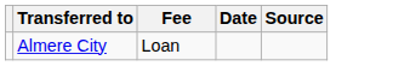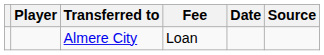 <table class="wikitable plainrowheaders sortable">
 <tr>
 <th></th>
+<th scope="col">Player</th>
 <th>Transferred to</th>
 <th style="width: 65px;">Fee</th>
 <th scope="col">Date</th>
 <th scope="col">Source</th>
 </tr>
 <tr>
 <td align=center></td>
+<td></td>
 <td> <a href='#'>Almere City</a></td>
 <td>Loan</td>
 <td></td>
 <td></td>
 </tr>
 </table>
